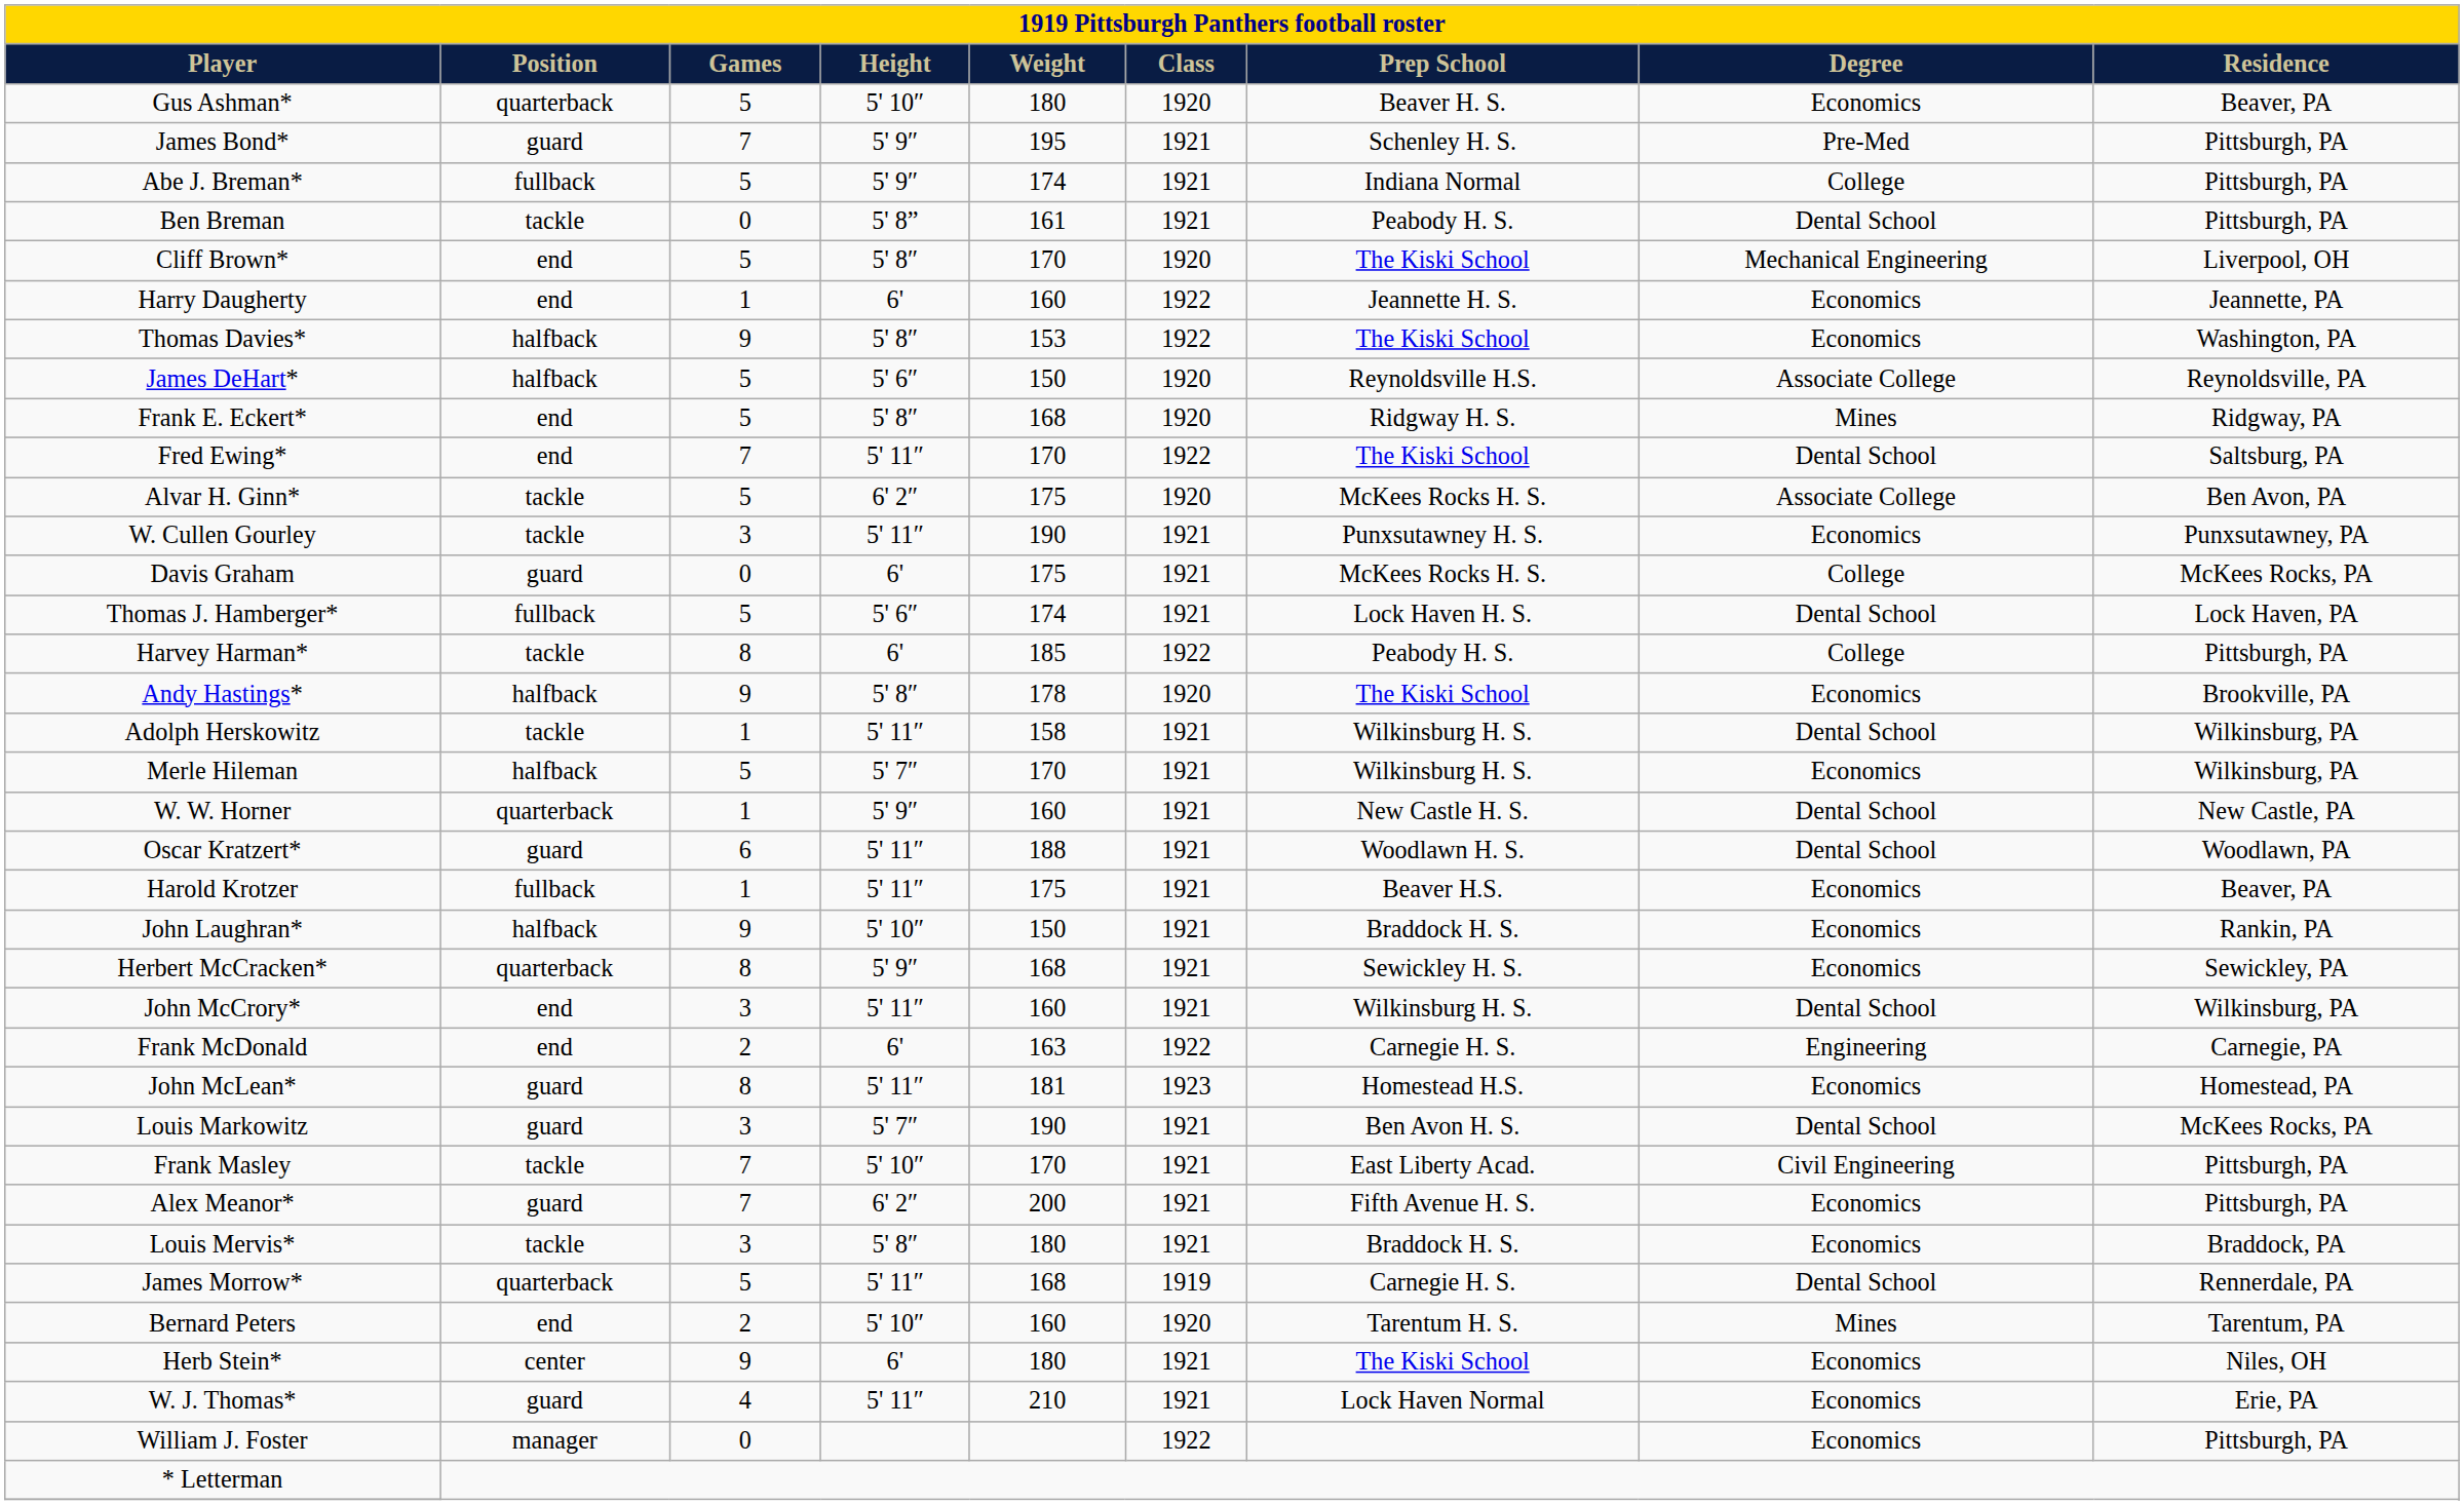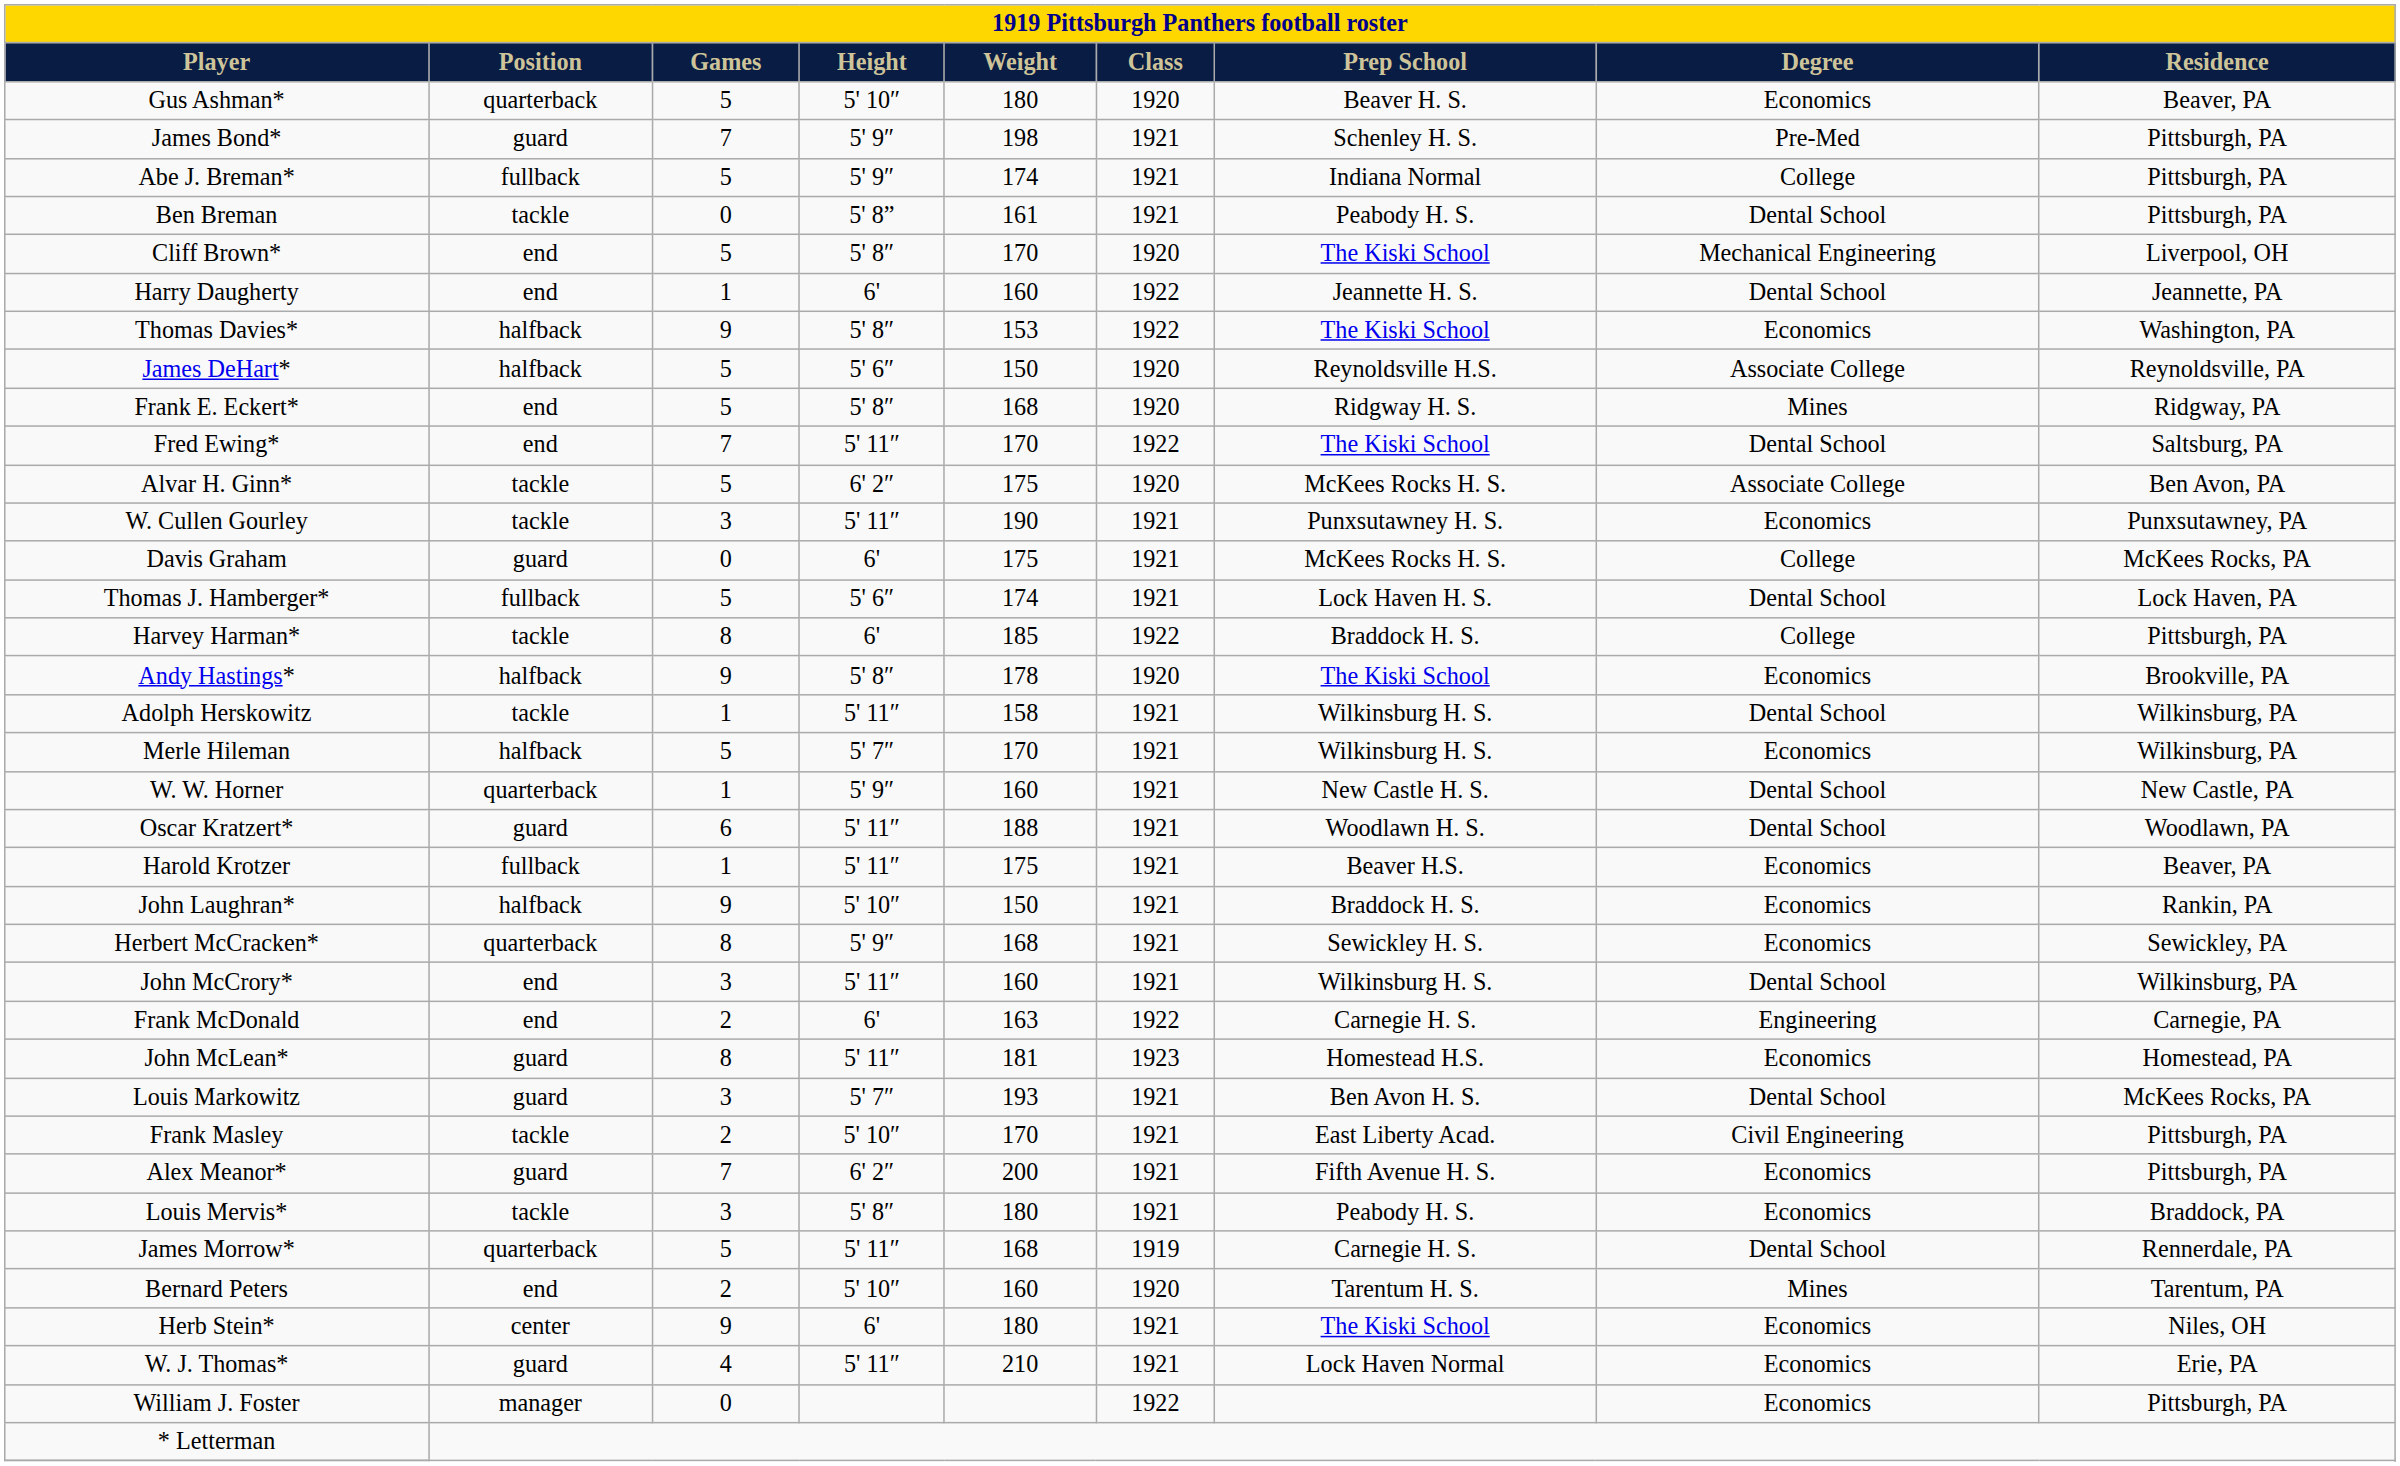 <table class="wikitable collapsible collapsed" style="margin: left; text-align:right; width:100%;">
 <tr>
 <th colspan="10" ; style="background:gold; color:darkblue; text-align: center;"><strong>1919 Pittsburgh Panthers football roster</strong></th>
 </tr>
 <tr align="center"  style="background:#091C44; color:#CEC499;">
 <td><strong>Player</strong></td>
 <td><strong>Position</strong></td>
 <td><strong>Games</strong></td>
 <td><strong>Height</strong></td>
 <td><strong>Weight</strong></td>
 <td><strong>Class</strong></td>
 <td><strong>Prep School</strong></td>
 <td><strong>Degree</strong></td>
 <td><strong>Residence</strong></td>
 </tr>
 <tr align="center" bgcolor="">
 <td>Gus Ashman*</td>
 <td>quarterback</td>
 <td>5</td>
 <td>5' 10″</td>
 <td>180</td>
 <td>1920</td>
 <td>Beaver H. S.</td>
 <td>Economics</td>
 <td>Beaver, PA</td>
 </tr>
 <tr align="center" bgcolor="">
 <td>James Bond*</td>
 <td>guard</td>
 <td>7</td>
 <td>5' 9″</td>
-<td>195</td>
+<td>198</td>
 <td>1921</td>
 <td>Schenley H. S.</td>
 <td>Pre-Med</td>
 <td>Pittsburgh, PA</td>
 </tr>
 <tr align="center" bgcolor="">
 <td>Abe J. Breman*</td>
 <td>fullback</td>
 <td>5</td>
 <td>5' 9″</td>
 <td>174</td>
 <td>1921</td>
 <td>Indiana Normal</td>
 <td>College</td>
 <td>Pittsburgh, PA</td>
 </tr>
 <tr align="center" bgcolor="">
 <td>Ben Breman</td>
 <td>tackle</td>
 <td>0</td>
 <td>5' 8”</td>
 <td>161</td>
 <td>1921</td>
 <td>Peabody H. S.</td>
 <td>Dental School</td>
 <td>Pittsburgh, PA</td>
 </tr>
 <tr align="center" bgcolor="">
 <td>Cliff Brown*</td>
 <td>end</td>
 <td>5</td>
 <td>5' 8″</td>
 <td>170</td>
 <td>1920</td>
 <td><a href='#'>The Kiski School</a></td>
 <td>Mechanical Engineering</td>
 <td>Liverpool, OH</td>
 </tr>
 <tr align="center" bgcolor="">
 <td>Harry Daugherty</td>
 <td>end</td>
 <td>1</td>
 <td>6'</td>
 <td>160</td>
 <td>1922</td>
 <td>Jeannette H. S.</td>
-<td>Economics</td>
+<td>Dental School</td>
 <td>Jeannette, PA</td>
 </tr>
 <tr align="center" bgcolor="">
 <td>Thomas Davies*</td>
 <td>halfback</td>
 <td>9</td>
 <td>5' 8″</td>
 <td>153</td>
 <td>1922</td>
 <td><a href='#'>The Kiski School</a></td>
 <td>Economics</td>
 <td>Washington, PA</td>
 </tr>
 <tr align="center" bgcolor="">
 <td><a href='#'>James DeHart</a>*</td>
 <td>halfback</td>
 <td>5</td>
 <td>5' 6″</td>
 <td>150</td>
 <td>1920</td>
 <td>Reynoldsville H.S.</td>
 <td>Associate College</td>
 <td>Reynoldsville, PA</td>
 </tr>
 <tr align="center" bgcolor="">
 <td>Frank E. Eckert*</td>
 <td>end</td>
 <td>5</td>
 <td>5' 8″</td>
 <td>168</td>
 <td>1920</td>
 <td>Ridgway H. S.</td>
 <td>Mines</td>
 <td>Ridgway, PA</td>
 </tr>
 <tr align="center" bgcolor="">
 <td>Fred Ewing*</td>
 <td>end</td>
 <td>7</td>
 <td>5' 11″</td>
 <td>170</td>
 <td>1922</td>
 <td><a href='#'>The Kiski School</a></td>
 <td>Dental School</td>
 <td>Saltsburg, PA</td>
 </tr>
 <tr align="center" bgcolor="">
 <td>Alvar H. Ginn*</td>
 <td>tackle</td>
 <td>5</td>
 <td>6' 2″</td>
 <td>175</td>
 <td>1920</td>
 <td>McKees Rocks H. S.</td>
 <td>Associate College</td>
 <td>Ben Avon, PA</td>
 </tr>
 <tr align="center" bgcolor="">
 <td>W. Cullen Gourley</td>
 <td>tackle</td>
 <td>3</td>
 <td>5' 11″</td>
 <td>190</td>
 <td>1921</td>
 <td>Punxsutawney H. S.</td>
 <td>Economics</td>
 <td>Punxsutawney, PA</td>
 </tr>
 <tr align="center" bgcolor="">
 <td>Davis Graham</td>
 <td>guard</td>
 <td>0</td>
 <td>6'</td>
 <td>175</td>
 <td>1921</td>
 <td>McKees Rocks H. S.</td>
 <td>College</td>
 <td>McKees Rocks, PA</td>
 </tr>
 <tr align="center" bgcolor="">
 <td>Thomas J. Hamberger*</td>
 <td>fullback</td>
 <td>5</td>
 <td>5' 6″</td>
 <td>174</td>
 <td>1921</td>
 <td>Lock Haven H. S.</td>
 <td>Dental School</td>
 <td>Lock Haven, PA</td>
 </tr>
 <tr align="center" bgcolor="">
 <td>Harvey Harman*</td>
 <td>tackle</td>
 <td>8</td>
 <td>6'</td>
 <td>185</td>
 <td>1922</td>
-<td>Peabody H. S.</td>
+<td>Braddock H. S.</td>
 <td>College</td>
 <td>Pittsburgh, PA</td>
 </tr>
 <tr align="center" bgcolor="">
 <td><a href='#'>Andy Hastings</a>*</td>
 <td>halfback</td>
 <td>9</td>
 <td>5' 8″</td>
 <td>178</td>
 <td>1920</td>
 <td><a href='#'>The Kiski School</a></td>
 <td>Economics</td>
 <td>Brookville, PA</td>
 </tr>
 <tr align="center" bgcolor="">
 <td>Adolph Herskowitz</td>
 <td>tackle</td>
 <td>1</td>
 <td>5' 11″</td>
 <td>158</td>
 <td>1921</td>
 <td>Wilkinsburg H. S.</td>
 <td>Dental School</td>
 <td>Wilkinsburg, PA</td>
 </tr>
 <tr align="center" bgcolor="">
 <td>Merle Hileman</td>
 <td>halfback</td>
 <td>5</td>
 <td>5' 7″</td>
 <td>170</td>
 <td>1921</td>
 <td>Wilkinsburg H. S.</td>
 <td>Economics</td>
 <td>Wilkinsburg, PA</td>
 </tr>
 <tr align="center" bgcolor="">
 <td>W. W. Horner</td>
 <td>quarterback</td>
 <td>1</td>
 <td>5' 9″</td>
 <td>160</td>
 <td>1921</td>
 <td>New Castle H. S.</td>
 <td>Dental School</td>
 <td>New Castle, PA</td>
 </tr>
 <tr align="center" bgcolor="">
 <td>Oscar Kratzert*</td>
 <td>guard</td>
 <td>6</td>
 <td>5' 11″</td>
 <td>188</td>
 <td>1921</td>
 <td>Woodlawn H. S.</td>
 <td>Dental School</td>
 <td>Woodlawn, PA</td>
 </tr>
 <tr align="center" bgcolor="">
 <td>Harold Krotzer</td>
 <td>fullback</td>
 <td>1</td>
 <td>5' 11″</td>
 <td>175</td>
 <td>1921</td>
 <td>Beaver H.S.</td>
 <td>Economics</td>
 <td>Beaver, PA</td>
 </tr>
 <tr align="center" bgcolor="">
 <td>John Laughran*</td>
 <td>halfback</td>
 <td>9</td>
 <td>5' 10″</td>
 <td>150</td>
 <td>1921</td>
 <td>Braddock H. S.</td>
 <td>Economics</td>
 <td>Rankin, PA</td>
 </tr>
 <tr align="center" bgcolor="">
 <td>Herbert McCracken*</td>
 <td>quarterback</td>
 <td>8</td>
 <td>5' 9″</td>
 <td>168</td>
 <td>1921</td>
 <td>Sewickley H. S.</td>
 <td>Economics</td>
 <td>Sewickley, PA</td>
 </tr>
 <tr align="center" bgcolor="">
 <td>John McCrory*</td>
 <td>end</td>
 <td>3</td>
 <td>5' 11″</td>
 <td>160</td>
 <td>1921</td>
 <td>Wilkinsburg H. S.</td>
 <td>Dental School</td>
 <td>Wilkinsburg, PA</td>
 </tr>
 <tr align="center" bgcolor="">
 <td>Frank McDonald</td>
 <td>end</td>
 <td>2</td>
 <td>6'</td>
 <td>163</td>
 <td>1922</td>
 <td>Carnegie H. S.</td>
 <td>Engineering</td>
 <td>Carnegie, PA</td>
 </tr>
 <tr align="center" bgcolor="">
 <td>John McLean*</td>
 <td>guard</td>
 <td>8</td>
 <td>5' 11″</td>
 <td>181</td>
 <td>1923</td>
 <td>Homestead H.S.</td>
 <td>Economics</td>
 <td>Homestead, PA</td>
 </tr>
 <tr align="center" bgcolor="">
 <td>Louis Markowitz</td>
 <td>guard</td>
 <td>3</td>
 <td>5' 7″</td>
-<td>190</td>
+<td>193</td>
 <td>1921</td>
 <td>Ben Avon H. S.</td>
 <td>Dental School</td>
 <td>McKees Rocks, PA</td>
 </tr>
 <tr align="center" bgcolor="">
 <td>Frank Masley</td>
 <td>tackle</td>
-<td>7</td>
+<td>2</td>
 <td>5' 10″</td>
 <td>170</td>
 <td>1921</td>
 <td>East Liberty Acad.</td>
 <td>Civil Engineering</td>
 <td>Pittsburgh, PA</td>
 </tr>
 <tr align="center" bgcolor="">
 <td>Alex Meanor*</td>
 <td>guard</td>
 <td>7</td>
 <td>6' 2″</td>
 <td>200</td>
 <td>1921</td>
 <td>Fifth Avenue H. S.</td>
 <td>Economics</td>
 <td>Pittsburgh, PA</td>
 </tr>
 <tr align="center" bgcolor="">
 <td>Louis Mervis*</td>
 <td>tackle</td>
 <td>3</td>
 <td>5' 8″</td>
 <td>180</td>
 <td>1921</td>
-<td>Braddock H. S.</td>
+<td>Peabody H. S.</td>
 <td>Economics</td>
 <td>Braddock, PA</td>
 </tr>
 <tr align="center" bgcolor="">
 <td>James Morrow*</td>
 <td>quarterback</td>
 <td>5</td>
 <td>5' 11″</td>
 <td>168</td>
 <td>1919</td>
 <td>Carnegie H. S.</td>
 <td>Dental School</td>
 <td>Rennerdale, PA</td>
 </tr>
 <tr align="center" bgcolor="">
 <td>Bernard Peters</td>
 <td>end</td>
 <td>2</td>
 <td>5' 10″</td>
 <td>160</td>
 <td>1920</td>
 <td>Tarentum H. S.</td>
 <td>Mines</td>
 <td>Tarentum, PA</td>
 </tr>
 <tr align="center" bgcolor="">
 <td>Herb Stein*</td>
 <td>center</td>
 <td>9</td>
 <td>6'</td>
 <td>180</td>
 <td>1921</td>
 <td><a href='#'>The Kiski School</a></td>
 <td>Economics</td>
 <td>Niles, OH</td>
 </tr>
 <tr align="center" bgcolor="">
 <td>W. J. Thomas*</td>
 <td>guard</td>
 <td>4</td>
 <td>5' 11″</td>
 <td>210</td>
 <td>1921</td>
 <td>Lock Haven Normal</td>
 <td>Economics</td>
 <td>Erie, PA</td>
 </tr>
 <tr align="center" bgcolor="">
 <td>William J. Foster</td>
 <td>manager</td>
 <td>0</td>
 <td></td>
 <td></td>
 <td>1922</td>
 <td></td>
 <td>Economics</td>
 <td>Pittsburgh, PA</td>
 </tr>
 <tr align="center" bgcolor="">
 <td>* Letterman</td>
 </tr>
 <tr align="center" bgcolor="">
 </tr>
 </table>
